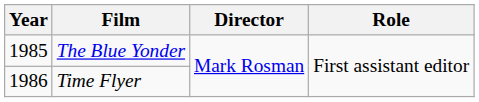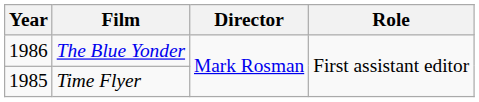 <table class="wikitable">
 <tr>
 <th>Year</th>
 <th>Film</th>
 <th>Director</th>
 <th>Role</th>
 </tr>
 <tr>
-<td>1985</td>
+<td>1986</td>
 <td><em><a href='#'>The Blue Yonder</a></em></td>
 <td rowspan=2><a href='#'>Mark Rosman</a></td>
 <td rowspan=2>First assistant editor</td>
 </tr>
 <tr>
-<td>1986</td>
+<td>1985</td>
 <td><em>Time Flyer</em></td>
 </tr>
 </table>
